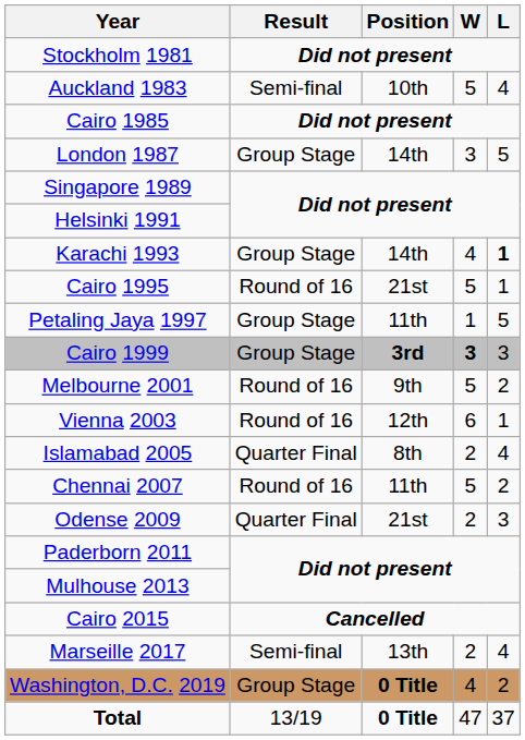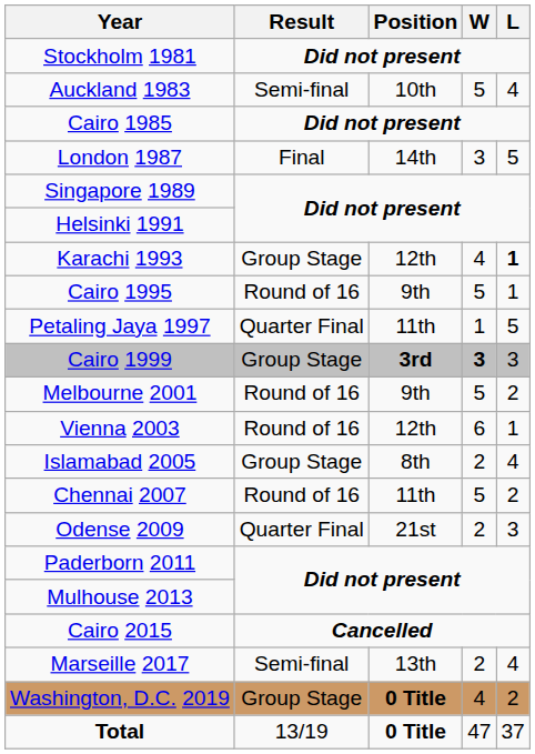 <table class="wikitable" style="text-align: center;">
 <tr>
 <th>Year</th>
 <th>Result</th>
 <th>Position</th>
 <th>W</th>
 <th>L</th>
 </tr>
 <tr>
 <td> <a href='#'>Stockholm</a> <a href='#'>1981</a></td>
 <td colspan="4" style="text-align:center;"><strong><em>Did not present</em></strong></td>
 </tr>
 <tr>
 <td> <a href='#'>Auckland</a> <a href='#'>1983</a></td>
 <td>Semi-final</td>
 <td>10th</td>
 <td>5</td>
 <td>4</td>
 </tr>
 <tr>
 <td> <a href='#'>Cairo</a> <a href='#'>1985</a></td>
 <td colspan="4" style="text-align:center;"><strong><em>Did not present</em></strong></td>
 </tr>
 <tr>
 <td> <a href='#'>London</a> <a href='#'>1987</a></td>
-<td>Group Stage</td>
+<td>Final</td>
 <td>14th</td>
 <td>3</td>
 <td>5</td>
 </tr>
 <tr>
 <td> <a href='#'>Singapore</a> <a href='#'>1989</a></td>
 <td rowspan="2" colspan="4" style="text-align:center;"><strong><em>Did not present</em></strong></td>
 </tr>
 <tr>
 <td> <a href='#'>Helsinki</a> <a href='#'>1991</a></td>
 </tr>
 <tr>
 <td> <a href='#'>Karachi</a> <a href='#'>1993</a></td>
 <td>Group Stage</td>
-<td>14th</td>
+<td>12th</td>
 <td>4</td>
 <td><strong>1</strong></td>
 </tr>
 <tr>
 <td> <a href='#'>Cairo</a> <a href='#'>1995</a></td>
 <td>Round of 16</td>
-<td>21st</td>
+<td>9th</td>
 <td>5</td>
 <td>1</td>
 </tr>
 <tr>
 <td> <a href='#'>Petaling Jaya</a> <a href='#'>1997</a></td>
-<td>Group Stage</td>
+<td>Quarter Final</td>
 <td>11th</td>
 <td>1</td>
 <td>5</td>
 </tr>
 <tr style="background:silver;">
 <td> <a href='#'>Cairo</a> <a href='#'>1999</a></td>
 <td>Group Stage</td>
 <td><strong>3rd</strong></td>
 <td><strong>3</strong></td>
 <td>3</td>
 </tr>
 <tr>
 <td> <a href='#'>Melbourne</a> <a href='#'>2001</a></td>
 <td>Round of 16</td>
 <td>9th</td>
 <td>5</td>
 <td>2</td>
 </tr>
 <tr>
 <td> <a href='#'>Vienna</a> <a href='#'>2003</a></td>
 <td>Round of 16</td>
 <td>12th</td>
 <td>6</td>
 <td>1</td>
 </tr>
 <tr>
 <td> <a href='#'>Islamabad</a> <a href='#'>2005</a></td>
-<td>Quarter Final</td>
+<td>Group Stage</td>
 <td>8th</td>
 <td>2</td>
 <td>4</td>
 </tr>
 <tr>
 <td> <a href='#'>Chennai</a> <a href='#'>2007</a></td>
 <td>Round of 16</td>
 <td>11th</td>
 <td>5</td>
 <td>2</td>
 </tr>
 <tr>
 <td> <a href='#'>Odense</a> <a href='#'>2009</a></td>
 <td>Quarter Final</td>
 <td>21st</td>
 <td>2</td>
 <td>3</td>
 </tr>
 <tr>
 <td> <a href='#'>Paderborn</a> <a href='#'>2011</a></td>
 <td rowspan="2" colspan="4" style="text-align:center;"><strong><em>Did not present</em></strong></td>
 </tr>
 <tr>
 <td> <a href='#'>Mulhouse</a> <a href='#'>2013</a></td>
 </tr>
 <tr>
 <td> <a href='#'>Cairo</a> <a href='#'>2015</a></td>
 <td colspan="4" style="text-align:center;"><strong><em>Cancelled</em></strong></td>
 </tr>
 <tr>
 <td> <a href='#'>Marseille</a> <a href='#'>2017</a></td>
 <td>Semi-final</td>
 <td>13th</td>
 <td>2</td>
 <td>4</td>
 </tr>
 <tr style="background:#c96;">
 <td> <a href='#'>Washington, D.C.</a> <a href='#'>2019</a></td>
 <td>Group Stage</td>
 <td><strong>0 Title</strong></td>
 <td>4</td>
 <td>2</td>
 </tr>
 <tr>
 <td><strong>Total</strong></td>
 <td>13/19</td>
 <td><strong>0 Title</strong></td>
 <td>47</td>
 <td>37</td>
 </tr>
 </table>
